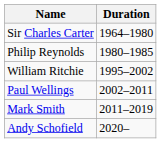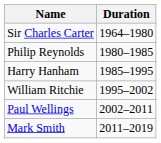 <table class="wikitable">
 <tr>
 <th>Name</th>
 <th>Duration</th>
 </tr>
 <tr>
 <td>Sir <a href='#'>Charles Carter</a></td>
 <td>1964–1980</td>
 </tr>
 <tr>
 <td>Philip Reynolds </td>
 <td>1980–1985</td>
 </tr>
 <tr>
+<td>Harry Hanham</td>
+<td>1985–1995</td>
+</tr>
+<tr>
 <td>William Ritchie </td>
 <td>1995–2002</td>
 </tr>
 <tr>
 <td><a href='#'>Paul Wellings</a> </td>
 <td>2002–2011</td>
 </tr>
 <tr>
 <td><a href='#'>Mark Smith</a> </td>
 <td>2011–2019</td>
 </tr>
-<tr>
-<td><a href='#'>Andy Schofield</a></td>
-<td>2020–</td>
-</tr>
 </table>
